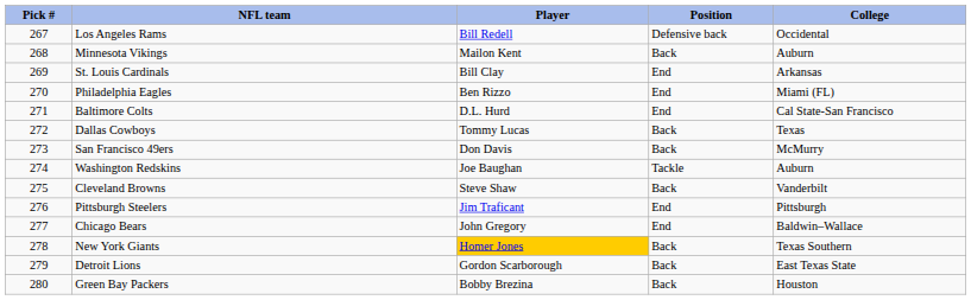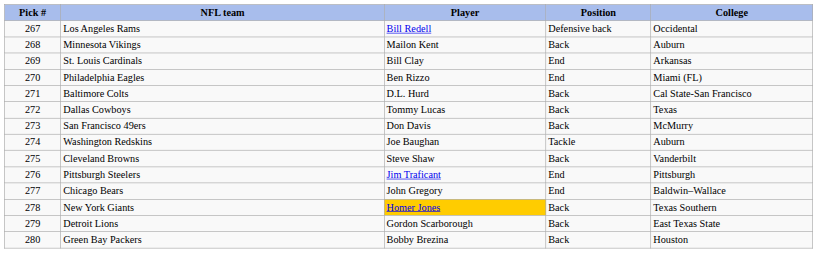 <table class="wikitable sortable sortable" style="width: 100%">
 <tr>
 <th style="background:#A8BDEC;" width=7%>Pick #</th>
 <th width=40% style="background:#A8BDEC;">NFL team</th>
 <th width=20% style="background:#A8BDEC;">Player</th>
 <th width=13% style="background:#A8BDEC;">Position</th>
 <th style="background:#A8BDEC;">College</th>
 </tr>
 <tr>
 <td align=center>267</td>
 <td>Los Angeles Rams</td>
 <td><a href='#'>Bill Redell</a></td>
 <td>Defensive back</td>
 <td>Occidental</td>
 </tr>
 <tr>
 <td align=center>268</td>
 <td>Minnesota Vikings</td>
 <td>Mailon Kent</td>
 <td>Back</td>
 <td>Auburn</td>
 </tr>
 <tr>
 <td align=center>269</td>
 <td>St. Louis Cardinals</td>
 <td>Bill Clay</td>
 <td>End</td>
 <td>Arkansas</td>
 </tr>
 <tr>
 <td align=center>270</td>
 <td>Philadelphia Eagles</td>
 <td>Ben Rizzo</td>
 <td>End</td>
 <td>Miami (FL)</td>
 </tr>
 <tr>
 <td align=center>271</td>
 <td>Baltimore Colts</td>
 <td>D.L. Hurd</td>
-<td>End</td>
+<td>Back</td>
 <td>Cal State-San Francisco</td>
 </tr>
 <tr>
 <td align=center>272</td>
 <td>Dallas Cowboys</td>
 <td>Tommy Lucas</td>
 <td>Back</td>
 <td>Texas</td>
 </tr>
 <tr>
 <td align=center>273</td>
 <td>San Francisco 49ers</td>
 <td>Don Davis</td>
 <td>Back</td>
 <td>McMurry</td>
 </tr>
 <tr>
 <td align=center>274</td>
 <td>Washington Redskins</td>
 <td>Joe Baughan</td>
 <td>Tackle</td>
 <td>Auburn</td>
 </tr>
 <tr>
 <td align=center>275</td>
 <td>Cleveland Browns</td>
 <td>Steve Shaw</td>
 <td>Back</td>
 <td>Vanderbilt</td>
 </tr>
 <tr>
 <td align=center>276</td>
 <td>Pittsburgh Steelers</td>
 <td><a href='#'>Jim Traficant</a></td>
 <td>End</td>
 <td>Pittsburgh</td>
 </tr>
 <tr>
 <td align=center>277</td>
 <td>Chicago Bears</td>
 <td>John Gregory</td>
 <td>End</td>
 <td>Baldwin–Wallace</td>
 </tr>
 <tr>
 <td align=center>278</td>
 <td>New York Giants</td>
 <td bgcolor="#FFCC00"><a href='#'>Homer Jones</a></td>
 <td>Back</td>
 <td>Texas Southern</td>
 </tr>
 <tr>
 <td align=center>279</td>
 <td>Detroit Lions</td>
 <td>Gordon Scarborough</td>
 <td>Back</td>
 <td>East Texas State</td>
 </tr>
 <tr>
 <td align=center>280</td>
 <td>Green Bay Packers</td>
 <td>Bobby Brezina</td>
 <td>Back</td>
 <td>Houston</td>
 </tr>
 </table>
